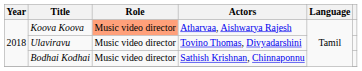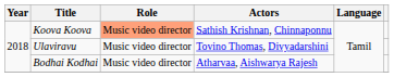 <table class="wikitable plainrowheaders" style="text-align: left;">
 <tr>
 <th scope="col">Year</th>
 <th scope="col">Title</th>
 <th scope="col">Role</th>
 <th scope="col">Actors</th>
 <th scope="col">Language</th>
 <th scope="col" class="unsortable"></th>
 </tr>
 <tr>
 <td rowspan="3">2018</td>
 <td><em>Koova Koova</em></td>
 <td style="background: lightsalmon;">Music video director</td>
-<td><a href='#'>Atharvaa</a>, <a href='#'>Aishwarya Rajesh</a></td>
+<td><a href='#'>Sathish Krishnan</a>, <a href='#'>Chinnaponnu</a></td>
 <td rowspan="4" style="text-align:center;">Tamil</td>
 <td></td>
 </tr>
 <tr>
 <td><em>Ulaviravu</em></td>
 <td>Music video director</td>
 <td><a href='#'>Tovino Thomas</a>, <a href='#'>Divyadarshini</a></td>
 <td></td>
 </tr>
 <tr>
 <td><em>Bodhai Kodhai</em></td>
 <td>Music video director</td>
-<td><a href='#'>Sathish Krishnan</a>, <a href='#'>Chinnaponnu</a></td>
+<td><a href='#'>Atharvaa</a>, <a href='#'>Aishwarya Rajesh</a></td>
 <td></td>
 </tr>
 <tr>
 </tr>
 </table>
